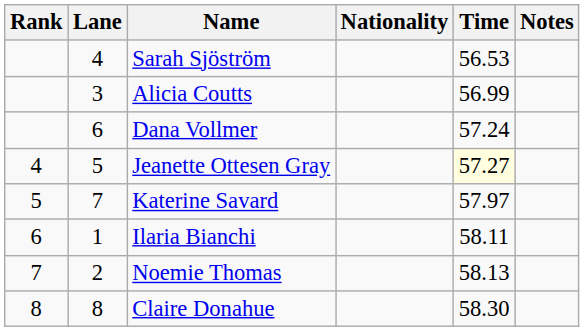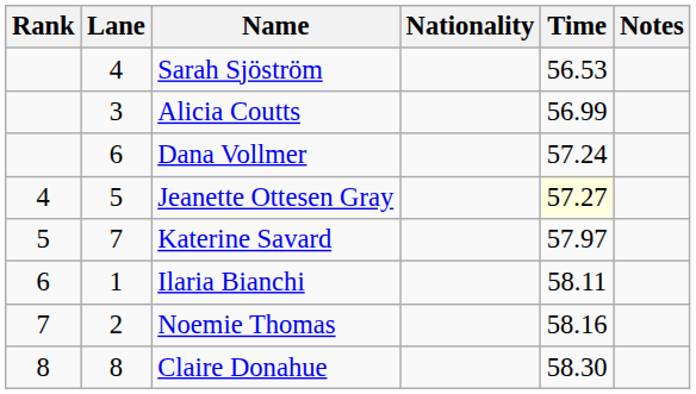 <table class="wikitable sortable" style="text-align:center">
 <tr>
 <th>Rank</th>
 <th>Lane</th>
 <th>Name</th>
 <th>Nationality</th>
 <th>Time</th>
 <th>Notes</th>
 </tr>
 <tr>
 <td></td>
 <td>4</td>
 <td align=left><a href='#'>Sarah Sjöström</a></td>
 <td align=left></td>
 <td>56.53</td>
 <td></td>
 </tr>
 <tr>
 <td></td>
 <td>3</td>
 <td align=left><a href='#'>Alicia Coutts</a></td>
 <td align=left></td>
 <td>56.99</td>
 <td></td>
 </tr>
 <tr>
 <td></td>
 <td>6</td>
 <td align=left><a href='#'>Dana Vollmer</a></td>
 <td align=left></td>
 <td>57.24</td>
 <td></td>
 </tr>
 <tr>
 <td>4</td>
 <td>5</td>
 <td align=left><a href='#'>Jeanette Ottesen Gray</a></td>
 <td align=left></td>
 <td style="background: lightyellow;">57.27</td>
 <td></td>
 </tr>
 <tr>
 <td>5</td>
 <td>7</td>
 <td align=left><a href='#'>Katerine Savard</a></td>
 <td align=left></td>
 <td>57.97</td>
 <td></td>
 </tr>
 <tr>
 <td>6</td>
 <td>1</td>
 <td align=left><a href='#'>Ilaria Bianchi</a></td>
 <td align=left></td>
 <td>58.11</td>
 <td></td>
 </tr>
 <tr>
 <td>7</td>
 <td>2</td>
 <td align=left><a href='#'>Noemie Thomas</a></td>
 <td align=left></td>
-<td>58.13</td>
+<td>58.16</td>
 <td></td>
 </tr>
 <tr>
 <td>8</td>
 <td>8</td>
 <td align=left><a href='#'>Claire Donahue</a></td>
 <td align=left></td>
 <td>58.30</td>
 <td></td>
 </tr>
 </table>
